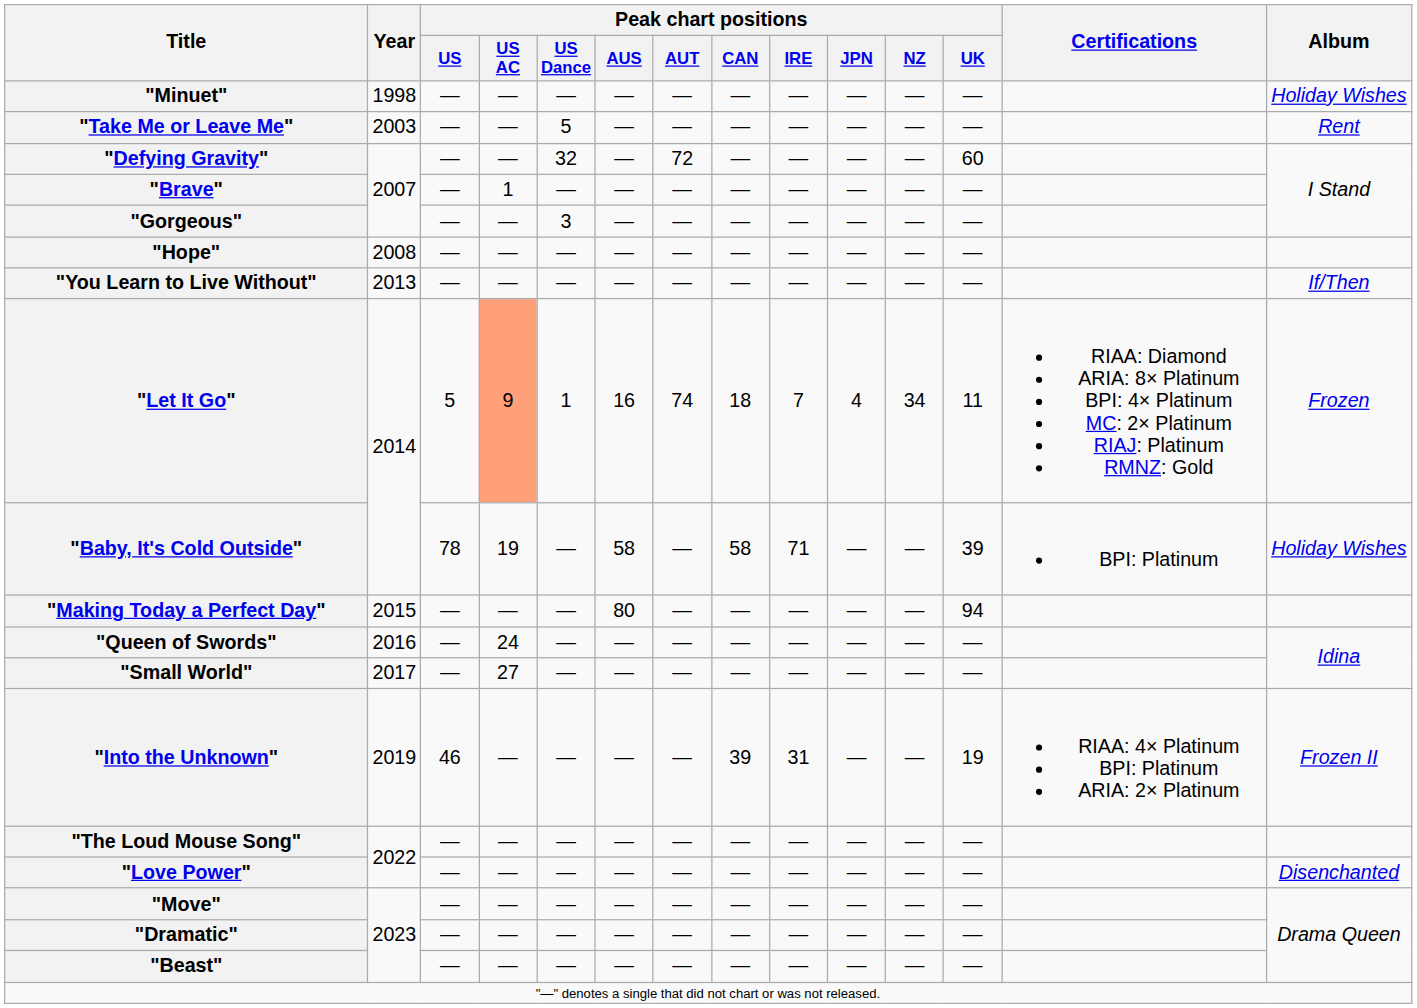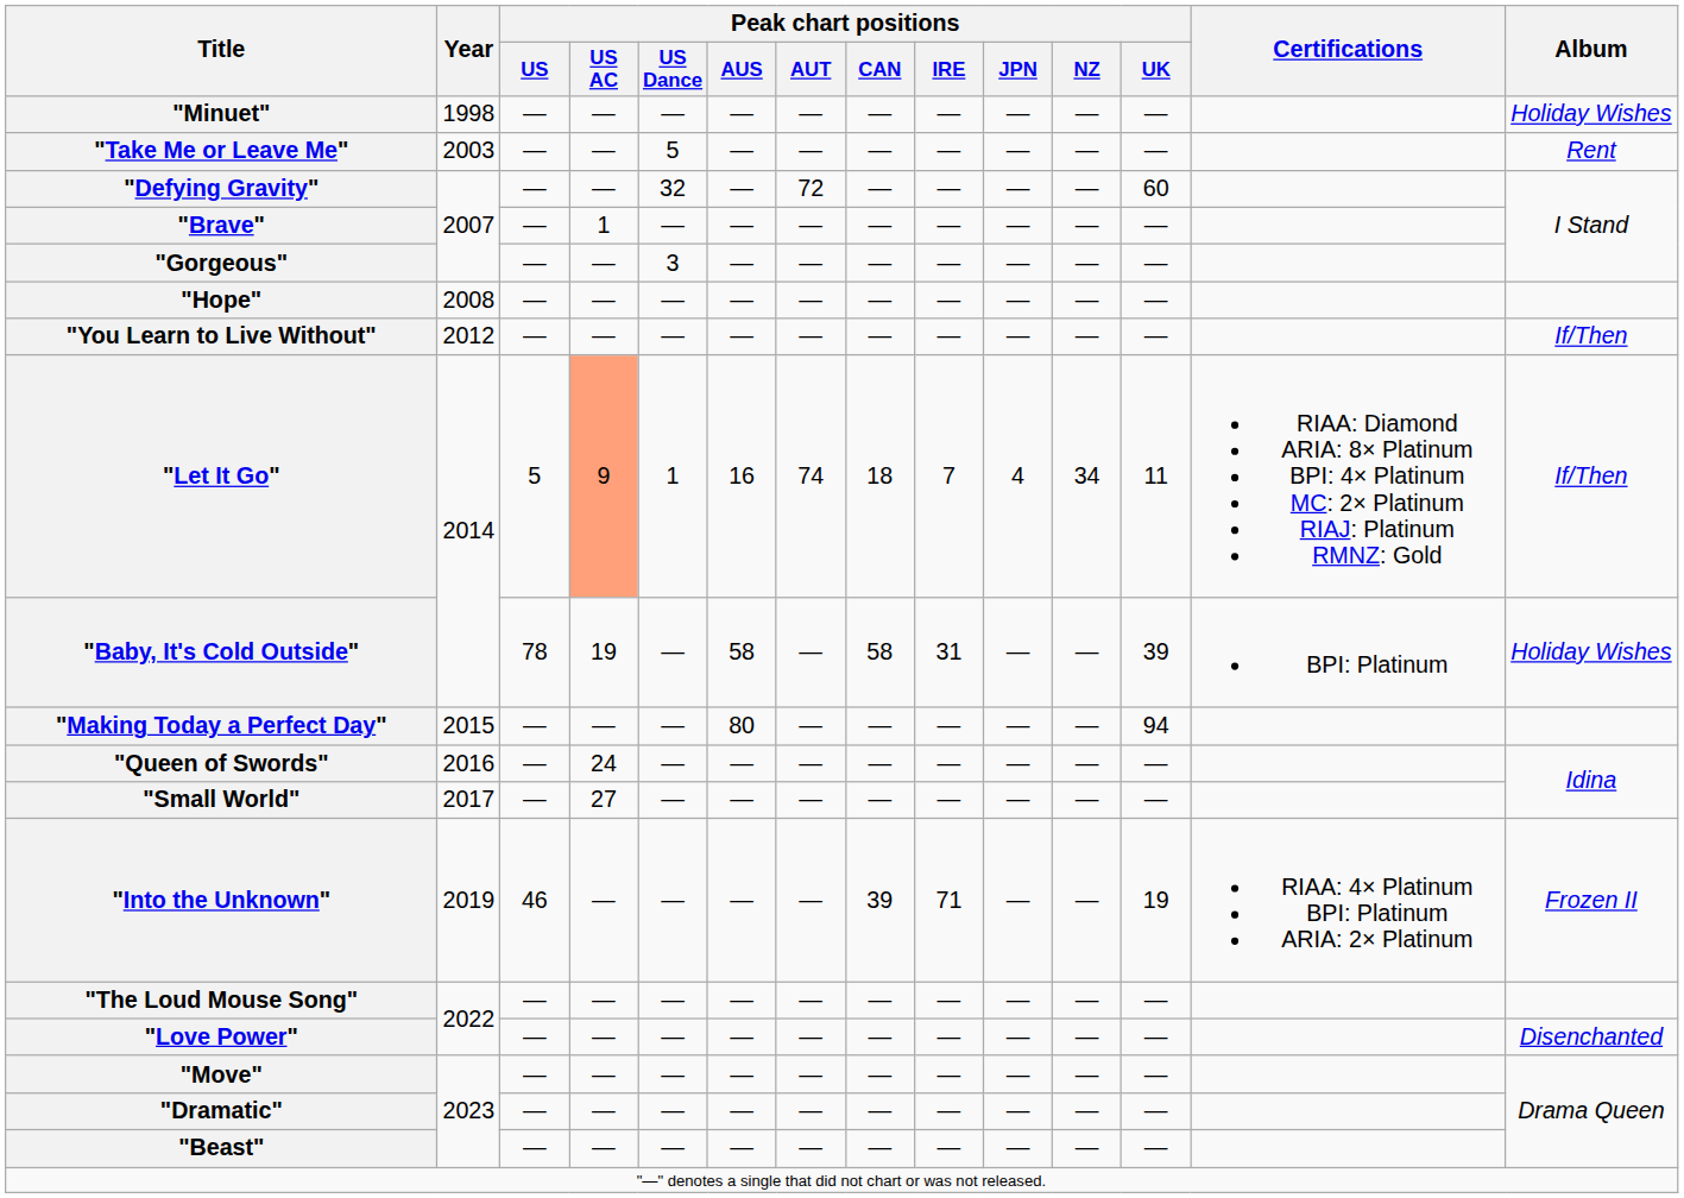 <table class="wikitable plainrowheaders" style="text-align:center;">
 <tr>
 <th scope="col" rowspan="2" style="width:18em;">Title</th>
 <th scope="col" rowspan="2">Year</th>
 <th scope="col" colspan="10">Peak chart positions</th>
 <th scope="col" rowspan="2" style="width:13em;"><a href='#'>Certifications</a></th>
 <th scope="col" rowspan="2">Album</th>
 </tr>
 <tr>
 <th scope="col" style="width:3em; font-size:85%;"><a href='#'>US</a><br></th>
 <th scope="col" style="width:3em; font-size:85%;"><a href='#'>US AC</a><br></th>
 <th scope="col" style="width:3em; font-size:85%;"><a href='#'>US Dance</a><br></th>
 <th scope="col" style="width:3em; font-size:85%;"><a href='#'>AUS</a><br></th>
 <th scope="col" style="width:3em; font-size:85%;"><a href='#'>AUT</a><br></th>
 <th scope="col" style="width:3em; font-size:85%;"><a href='#'>CAN</a><br></th>
 <th scope="col" style="width:3em; font-size:85%;"><a href='#'>IRE</a><br></th>
 <th scope="col" style="width:3em; font-size:85%;"><a href='#'>JPN</a><br></th>
 <th scope="col" style="width:3em; font-size:85%;"><a href='#'>NZ</a><br></th>
 <th scope="col" style="width:3em; font-size:85%;"><a href='#'>UK</a><br></th>
 </tr>
 <tr>
 <th scope="row">"Minuet"</th>
 <td>1998</td>
 <td>—</td>
 <td>—</td>
 <td>—</td>
 <td>—</td>
 <td>—</td>
 <td>—</td>
 <td>—</td>
 <td>—</td>
 <td>—</td>
 <td>—</td>
 <td></td>
 <td><em><a href='#'>Holiday Wishes</a></em></td>
 </tr>
 <tr>
 <th scope="row">"<a href='#'>Take Me or Leave Me</a>"<br></th>
 <td>2003</td>
 <td>—</td>
 <td>—</td>
 <td>5</td>
 <td>—</td>
 <td>—</td>
 <td>—</td>
 <td>—</td>
 <td>—</td>
 <td>—</td>
 <td>—</td>
 <td></td>
 <td><em><a href='#'>Rent</a></em></td>
 </tr>
 <tr>
 <th scope="row">"<a href='#'>Defying Gravity</a>"</th>
 <td rowspan="3">2007</td>
 <td>—</td>
 <td>—</td>
 <td>32</td>
 <td>—</td>
 <td>72</td>
 <td>—</td>
 <td>—</td>
 <td>—</td>
 <td>—</td>
 <td>60</td>
 <td></td>
 <td rowspan="3"><em>I Stand</em></td>
 </tr>
 <tr>
 <th scope="row">"<a href='#'>Brave</a>"</th>
 <td>—</td>
 <td>1</td>
 <td>—</td>
 <td>—</td>
 <td>—</td>
 <td>—</td>
 <td>—</td>
 <td>—</td>
 <td>—</td>
 <td>—</td>
 <td></td>
 </tr>
 <tr>
 <th scope="row">"Gorgeous"</th>
 <td>—</td>
 <td>—</td>
 <td>3</td>
 <td>—</td>
 <td>—</td>
 <td>—</td>
 <td>—</td>
 <td>—</td>
 <td>—</td>
 <td>—</td>
 <td></td>
 </tr>
 <tr>
 <th scope="row">"Hope"</th>
 <td>2008</td>
 <td>—</td>
 <td>—</td>
 <td>—</td>
 <td>—</td>
 <td>—</td>
 <td>—</td>
 <td>—</td>
 <td>—</td>
 <td>—</td>
 <td>—</td>
 <td></td>
 <td></td>
 </tr>
 <tr>
 <th scope="row">"You Learn to Live Without"</th>
-<td>2013</td>
+<td>2012</td>
 <td>—</td>
 <td>—</td>
 <td>—</td>
 <td>—</td>
 <td>—</td>
 <td>—</td>
 <td>—</td>
 <td>—</td>
 <td>—</td>
 <td>—</td>
 <td></td>
 <td><em><a href='#'>If/Then</a></em></td>
 </tr>
 <tr>
 <th scope="row">"<a href='#'>Let It Go</a>"</th>
 <td style="text-align:left;" rowspan="2">2014</td>
 <td>5</td>
 <td style="background: lightsalmon;">9</td>
 <td>1</td>
 <td>16</td>
 <td>74</td>
 <td>18</td>
 <td>7</td>
 <td>4</td>
 <td>34</td>
 <td>11</td>
 <td><br><ul><li>RIAA: Diamond</li><li>ARIA: 8× Platinum</li><li>BPI: 4× Platinum</li><li><a href='#'>MC</a>: 2× Platinum</li><li><a href='#'>RIAJ</a>: Platinum</li><li><a href='#'>RMNZ</a>: Gold</li></ul></td>
-<td><em><a href='#'>Frozen</a></em></td>
+<td><em><a href='#'>If/Then</a></em></td>
 </tr>
 <tr>
 <th scope="row">"<a href='#'>Baby, It's Cold Outside</a>"<br></th>
 <td>78</td>
 <td>19</td>
 <td>—</td>
 <td>58</td>
 <td>—</td>
 <td>58</td>
-<td>71<br></td>
+<td>31<br></td>
 <td>—</td>
 <td>—</td>
 <td>39</td>
 <td><br><ul><li>BPI: Platinum</li></ul></td>
 <td><em><a href='#'>Holiday Wishes</a></em></td>
 </tr>
 <tr>
 <th scope="row">"<a href='#'>Making Today a Perfect Day</a>"<br></th>
 <td>2015</td>
 <td>—</td>
 <td>—</td>
 <td>—</td>
 <td>80</td>
 <td>—</td>
 <td>—</td>
 <td>—</td>
 <td>—</td>
 <td>—</td>
 <td>94</td>
 <td></td>
 <td></td>
 </tr>
 <tr>
 <th scope="row">"Queen of Swords"</th>
 <td>2016</td>
 <td>—</td>
 <td>24</td>
 <td>—</td>
 <td>—</td>
 <td>—</td>
 <td>—</td>
 <td>—</td>
 <td>—</td>
 <td>—</td>
 <td>—</td>
 <td></td>
 <td rowspan="2"><em><a href='#'>Idina</a></em></td>
 </tr>
 <tr>
 <th scope="row">"Small World"</th>
 <td>2017</td>
 <td>—</td>
 <td>27</td>
 <td>—</td>
 <td>—</td>
 <td>—</td>
 <td>—</td>
 <td>—</td>
 <td>—</td>
 <td>—</td>
 <td>—</td>
 <td></td>
 </tr>
 <tr>
 <th scope="row">"<a href='#'>Into the Unknown</a>"<br></th>
 <td>2019</td>
 <td>46</td>
 <td>—</td>
 <td>—</td>
 <td>—</td>
 <td>—</td>
 <td>39</td>
-<td>31<br></td>
+<td>71<br></td>
 <td>—</td>
 <td>—</td>
 <td>19</td>
 <td><br><ul><li>RIAA: 4× Platinum</li><li>BPI: Platinum</li><li>ARIA: 2× Platinum</li></ul></td>
 <td><em><a href='#'>Frozen II</a></em></td>
 </tr>
 <tr>
 <th scope="row">"The Loud Mouse Song"</th>
 <td rowspan="2">2022</td>
 <td>—</td>
 <td>—</td>
 <td>—</td>
 <td>—</td>
 <td>—</td>
 <td>—</td>
 <td>—</td>
 <td>—</td>
 <td>—</td>
 <td>—</td>
 <td></td>
 <td></td>
 </tr>
 <tr>
 <th scope="row">"<a href='#'>Love Power</a>"</th>
 <td>—</td>
 <td>—</td>
 <td>—</td>
 <td>—</td>
 <td>—</td>
 <td>—</td>
 <td>—</td>
 <td>—</td>
 <td>—</td>
 <td>—</td>
 <td></td>
 <td><em><a href='#'>Disenchanted</a></em></td>
 </tr>
 <tr>
 <th scope="row">"Move"</th>
 <td rowspan="3">2023</td>
 <td>—</td>
 <td>—</td>
 <td>—</td>
 <td>—</td>
 <td>—</td>
 <td>—</td>
 <td>—</td>
 <td>—</td>
 <td>—</td>
 <td>—</td>
 <td></td>
 <td rowspan="3"><em>Drama Queen</em></td>
 </tr>
 <tr>
 <th scope="row">"Dramatic"</th>
 <td>—</td>
 <td>—</td>
 <td>—</td>
 <td>—</td>
 <td>—</td>
 <td>—</td>
 <td>—</td>
 <td>—</td>
 <td>—</td>
 <td>—</td>
 <td></td>
 </tr>
 <tr>
 <th scope="row">"Beast"</th>
 <td>—</td>
 <td>—</td>
 <td>—</td>
 <td>—</td>
 <td>—</td>
 <td>—</td>
 <td>—</td>
 <td>—</td>
 <td>—</td>
 <td>—</td>
 <td></td>
 </tr>
 <tr>
 <td colspan="20" style="font-size:8pt">"—" denotes a single that did not chart or was not released.</td>
 </tr>
 </table>
